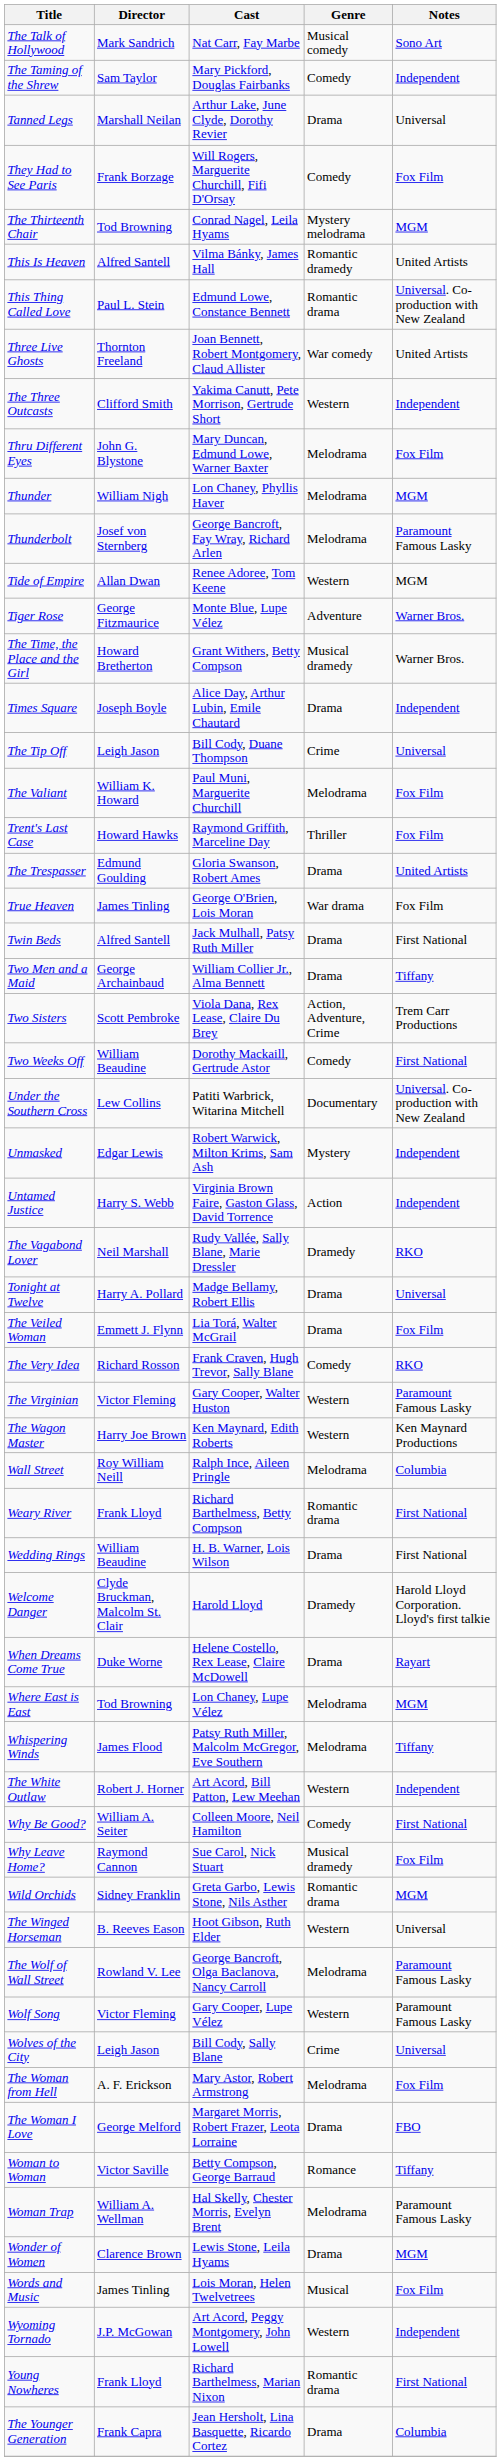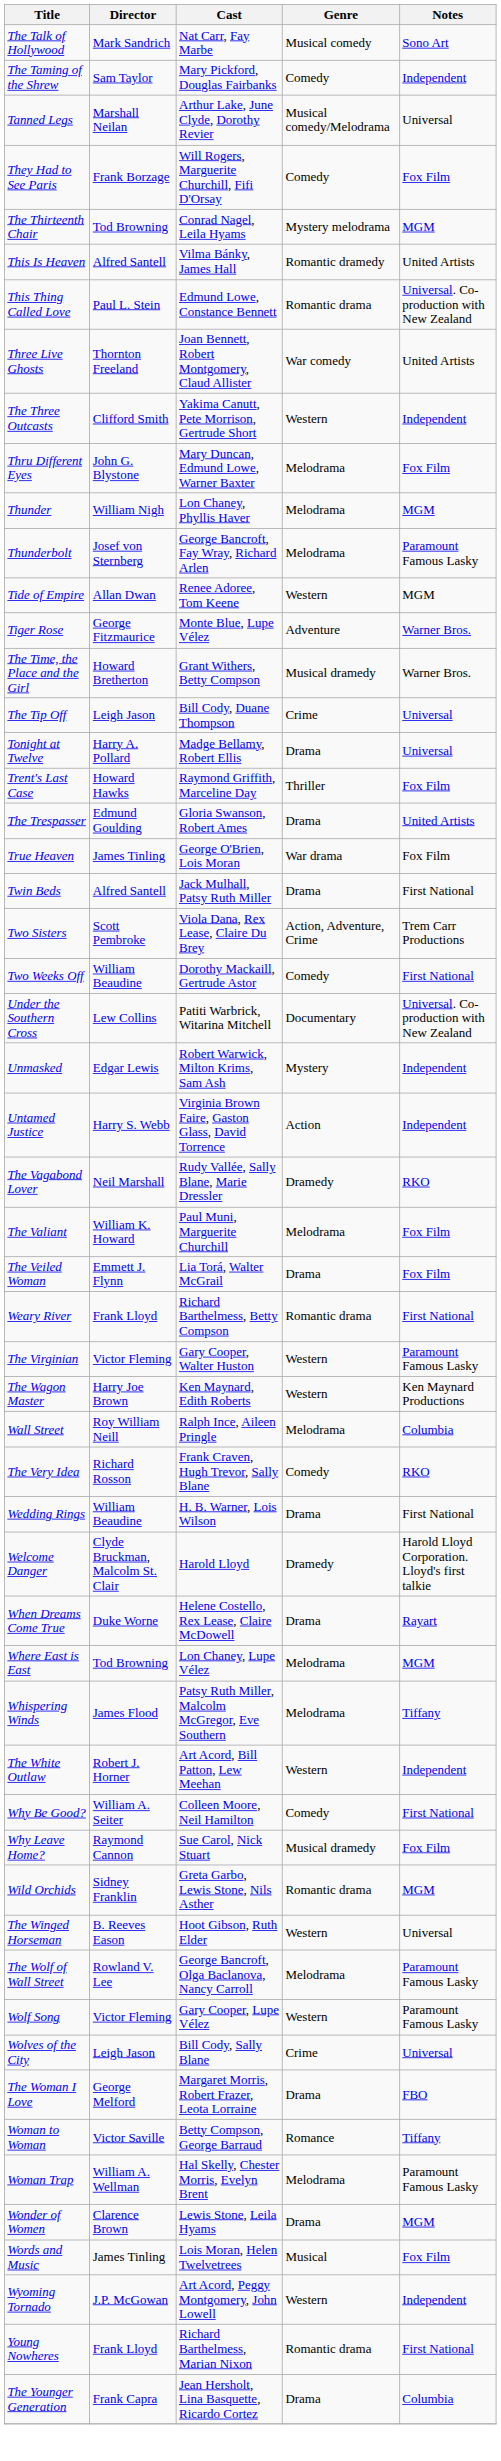 <table class="wikitable">
 <tr>
 <th>Title</th>
 <th>Director</th>
 <th>Cast</th>
 <th>Genre</th>
 <th>Notes</th>
 </tr>
 <tr>
 <td><em><a href='#'>The Talk of Hollywood</a></em></td>
 <td><a href='#'>Mark Sandrich</a></td>
 <td><a href='#'>Nat Carr</a>, <a href='#'>Fay Marbe</a></td>
 <td>Musical comedy</td>
 <td><a href='#'>Sono Art</a></td>
 </tr>
 <tr>
 <td><em><a href='#'>The Taming of the Shrew</a></em></td>
 <td><a href='#'>Sam Taylor</a></td>
 <td><a href='#'>Mary Pickford</a>, <a href='#'>Douglas Fairbanks</a></td>
 <td>Comedy</td>
 <td><a href='#'>Independent</a></td>
 </tr>
 <tr>
 <td><em><a href='#'>Tanned Legs</a></em></td>
 <td><a href='#'>Marshall Neilan</a></td>
 <td><a href='#'>Arthur Lake</a>, <a href='#'>June Clyde</a>, <a href='#'>Dorothy Revier</a></td>
-<td>Drama</td>
+<td>Musical comedy/Melodrama</td>
 <td>Universal</td>
 </tr>
 <tr>
 <td><em><a href='#'>They Had to See Paris</a></em></td>
 <td><a href='#'>Frank Borzage</a></td>
 <td><a href='#'>Will Rogers</a>, <a href='#'>Marguerite Churchill</a>, <a href='#'>Fifi D'Orsay</a></td>
 <td>Comedy</td>
 <td><a href='#'>Fox Film</a></td>
 </tr>
 <tr>
 <td><em><a href='#'>The Thirteenth Chair</a></em></td>
 <td><a href='#'>Tod Browning</a></td>
 <td><a href='#'>Conrad Nagel</a>, <a href='#'>Leila Hyams</a></td>
 <td>Mystery melodrama</td>
 <td><a href='#'>MGM</a></td>
 </tr>
 <tr>
 <td><em><a href='#'>This Is Heaven</a></em></td>
 <td><a href='#'>Alfred Santell</a></td>
 <td><a href='#'>Vilma Bánky</a>, <a href='#'>James Hall</a></td>
 <td>Romantic dramedy</td>
 <td>United Artists</td>
 </tr>
 <tr>
 <td><em><a href='#'>This Thing Called Love</a></em></td>
 <td><a href='#'>Paul L. Stein</a></td>
 <td><a href='#'>Edmund Lowe</a>, <a href='#'>Constance Bennett</a></td>
 <td>Romantic drama</td>
 <td><a href='#'>Universal</a>. Co-production with New Zealand</td>
 </tr>
 <tr>
 <td><em><a href='#'>Three Live Ghosts</a></em></td>
 <td><a href='#'>Thornton Freeland</a></td>
 <td><a href='#'>Joan Bennett</a>, <a href='#'>Robert Montgomery</a>, <a href='#'>Claud Allister</a></td>
 <td>War comedy</td>
 <td>United Artists</td>
 </tr>
 <tr>
 <td><em><a href='#'>The Three Outcasts</a></em></td>
 <td><a href='#'>Clifford Smith</a></td>
 <td><a href='#'>Yakima Canutt</a>, <a href='#'>Pete Morrison</a>, <a href='#'>Gertrude Short</a></td>
 <td>Western</td>
 <td><a href='#'>Independent</a></td>
 </tr>
 <tr>
 <td><em><a href='#'>Thru Different Eyes</a></em></td>
 <td><a href='#'>John G. Blystone</a></td>
 <td><a href='#'>Mary Duncan</a>, <a href='#'>Edmund Lowe</a>, <a href='#'>Warner Baxter</a></td>
 <td>Melodrama</td>
 <td><a href='#'>Fox Film</a></td>
 </tr>
 <tr>
 <td><em><a href='#'>Thunder</a></em></td>
 <td><a href='#'>William Nigh</a></td>
 <td><a href='#'>Lon Chaney</a>, <a href='#'>Phyllis Haver</a></td>
 <td>Melodrama</td>
 <td><a href='#'>MGM</a></td>
 </tr>
 <tr>
 <td><em><a href='#'>Thunderbolt</a></em></td>
 <td><a href='#'>Josef von Sternberg</a></td>
 <td><a href='#'>George Bancroft</a>, <a href='#'>Fay Wray</a>, <a href='#'>Richard Arlen</a></td>
 <td>Melodrama</td>
 <td><a href='#'>Paramount</a> Famous Lasky</td>
 </tr>
 <tr>
 <td><em><a href='#'>Tide of Empire</a></em></td>
 <td><a href='#'>Allan Dwan</a></td>
 <td><a href='#'>Renee Adoree</a>, <a href='#'>Tom Keene</a></td>
 <td>Western</td>
 <td>MGM</td>
 </tr>
 <tr>
 <td><em><a href='#'>Tiger Rose</a></em></td>
 <td><a href='#'>George Fitzmaurice</a></td>
 <td><a href='#'>Monte Blue</a>, <a href='#'>Lupe Vélez</a></td>
 <td>Adventure</td>
 <td><a href='#'>Warner Bros.</a></td>
 </tr>
 <tr>
 <td><em><a href='#'>The Time, the Place and the Girl</a></em></td>
 <td><a href='#'>Howard Bretherton</a></td>
 <td><a href='#'>Grant Withers</a>, <a href='#'>Betty Compson</a></td>
 <td>Musical dramedy</td>
 <td>Warner Bros.</td>
 </tr>
 <tr>
-<td><em><a href='#'>Times Square</a></em></td>
-<td><a href='#'>Joseph Boyle</a></td>
-<td><a href='#'>Alice Day</a>, <a href='#'>Arthur Lubin</a>, <a href='#'>Emile Chautard</a></td>
-<td>Drama</td>
-<td><a href='#'>Independent</a></td>
-</tr>
-<tr>
 <td><em><a href='#'>The Tip Off</a></em></td>
 <td><a href='#'>Leigh Jason</a></td>
 <td><a href='#'>Bill Cody</a>, <a href='#'>Duane Thompson</a></td>
 <td>Crime</td>
 <td><a href='#'>Universal</a></td>
 </tr>
 <tr>
-<td><em><a href='#'>The Valiant</a></em></td>
-<td><a href='#'>William K. Howard</a></td>
-<td><a href='#'>Paul Muni</a>, <a href='#'>Marguerite Churchill</a></td>
-<td>Melodrama</td>
-<td><a href='#'>Fox Film</a></td>
+<td><em><a href='#'>Tonight at Twelve</a></em></td>
+<td><a href='#'>Harry A. Pollard</a></td>
+<td><a href='#'>Madge Bellamy</a>, <a href='#'>Robert Ellis</a></td>
+<td>Drama</td>
+<td><a href='#'>Universal</a></td>
 </tr>
 <tr>
 <td><em><a href='#'>Trent's Last Case</a></em></td>
 <td><a href='#'>Howard Hawks</a></td>
 <td><a href='#'>Raymond Griffith</a>, <a href='#'>Marceline Day</a></td>
 <td>Thriller</td>
 <td><a href='#'>Fox Film</a></td>
 </tr>
 <tr>
 <td><em><a href='#'>The Trespasser</a></em></td>
 <td><a href='#'>Edmund Goulding</a></td>
 <td><a href='#'>Gloria Swanson</a>, <a href='#'>Robert Ames</a></td>
 <td>Drama</td>
 <td><a href='#'>United Artists</a></td>
 </tr>
 <tr>
 <td><em><a href='#'>True Heaven</a></em></td>
 <td><a href='#'>James Tinling</a></td>
 <td><a href='#'>George O'Brien</a>, <a href='#'>Lois Moran</a></td>
 <td>War drama</td>
 <td>Fox Film</td>
 </tr>
 <tr>
 <td><em><a href='#'>Twin Beds</a></em></td>
 <td><a href='#'>Alfred Santell</a></td>
 <td><a href='#'>Jack Mulhall</a>, <a href='#'>Patsy Ruth Miller</a></td>
 <td>Drama</td>
 <td>First National</td>
-</tr>
-<tr>
-<td><em><a href='#'>Two Men and a Maid</a></em></td>
-<td><a href='#'>George Archainbaud</a></td>
-<td><a href='#'>William Collier Jr.</a>, <a href='#'>Alma Bennett</a></td>
-<td>Drama</td>
-<td><a href='#'>Tiffany</a></td>
 </tr>
 <tr>
 <td><em><a href='#'>Two Sisters</a></em></td>
 <td><a href='#'>Scott Pembroke</a></td>
 <td><a href='#'>Viola Dana</a>, <a href='#'>Rex Lease</a>, <a href='#'>Claire Du Brey</a></td>
 <td>Action, Adventure, Crime</td>
 <td>Trem Carr Productions</td>
 </tr>
 <tr>
 <td><em><a href='#'>Two Weeks Off</a></em></td>
 <td><a href='#'>William Beaudine</a></td>
 <td><a href='#'>Dorothy Mackaill</a>, <a href='#'>Gertrude Astor</a></td>
 <td>Comedy</td>
 <td><a href='#'>First National</a></td>
 </tr>
 <tr>
 <td><em><a href='#'>Under the Southern Cross</a></em></td>
 <td><a href='#'>Lew Collins</a></td>
 <td>Patiti Warbrick, Witarina Mitchell</td>
 <td>Documentary</td>
 <td><a href='#'>Universal</a>. Co-production with New Zealand</td>
 </tr>
 <tr>
 <td><em><a href='#'>Unmasked</a></em></td>
 <td><a href='#'>Edgar Lewis</a></td>
 <td><a href='#'>Robert Warwick</a>, <a href='#'>Milton Krims</a>, <a href='#'>Sam Ash</a></td>
 <td>Mystery</td>
 <td><a href='#'>Independent</a></td>
 </tr>
 <tr>
 <td><em><a href='#'>Untamed Justice</a></em></td>
 <td><a href='#'>Harry S. Webb</a></td>
 <td><a href='#'>Virginia Brown Faire</a>, <a href='#'>Gaston Glass</a>, <a href='#'>David Torrence</a></td>
 <td>Action</td>
 <td><a href='#'>Independent</a></td>
 </tr>
 <tr>
 <td><em><a href='#'>The Vagabond Lover</a></em></td>
 <td><a href='#'>Neil Marshall</a></td>
 <td><a href='#'>Rudy Vallée</a>, <a href='#'>Sally Blane</a>, <a href='#'>Marie Dressler</a></td>
 <td>Dramedy</td>
 <td><a href='#'>RKO</a></td>
 </tr>
 <tr>
-<td><em><a href='#'>Tonight at Twelve</a></em></td>
-<td><a href='#'>Harry A. Pollard</a></td>
-<td><a href='#'>Madge Bellamy</a>, <a href='#'>Robert Ellis</a></td>
-<td>Drama</td>
-<td><a href='#'>Universal</a></td>
+<td><em><a href='#'>The Valiant</a></em></td>
+<td><a href='#'>William K. Howard</a></td>
+<td><a href='#'>Paul Muni</a>, <a href='#'>Marguerite Churchill</a></td>
+<td>Melodrama</td>
+<td><a href='#'>Fox Film</a></td>
 </tr>
 <tr>
 <td><em><a href='#'>The Veiled Woman</a></em></td>
 <td><a href='#'>Emmett J. Flynn</a></td>
 <td><a href='#'>Lia Torá</a>, <a href='#'>Walter McGrail</a></td>
 <td>Drama</td>
 <td><a href='#'>Fox Film</a></td>
 </tr>
 <tr>
-<td><em><a href='#'>The Very Idea</a></em></td>
-<td><a href='#'>Richard Rosson</a></td>
-<td><a href='#'>Frank Craven</a>, <a href='#'>Hugh Trevor</a>, <a href='#'>Sally Blane</a></td>
-<td>Comedy</td>
-<td><a href='#'>RKO</a></td>
+<td><em><a href='#'>Weary River</a></em></td>
+<td><a href='#'>Frank Lloyd</a></td>
+<td><a href='#'>Richard Barthelmess</a>, <a href='#'>Betty Compson</a></td>
+<td>Romantic drama</td>
+<td><a href='#'>First National</a></td>
 </tr>
 <tr>
 <td><em><a href='#'>The Virginian</a></em></td>
 <td><a href='#'>Victor Fleming</a></td>
 <td><a href='#'>Gary Cooper</a>, <a href='#'>Walter Huston</a></td>
 <td>Western</td>
 <td><a href='#'>Paramount</a> Famous Lasky</td>
 </tr>
 <tr>
 <td><em><a href='#'>The Wagon Master</a></em></td>
 <td><a href='#'>Harry Joe Brown</a></td>
 <td><a href='#'>Ken Maynard</a>, <a href='#'>Edith Roberts</a></td>
 <td>Western</td>
 <td>Ken Maynard Productions</td>
 </tr>
 <tr>
 <td><em><a href='#'>Wall Street</a></em></td>
 <td><a href='#'>Roy William Neill</a></td>
 <td><a href='#'>Ralph Ince</a>, <a href='#'>Aileen Pringle</a></td>
 <td>Melodrama</td>
 <td><a href='#'>Columbia</a></td>
 </tr>
 <tr>
-<td><em><a href='#'>Weary River</a></em></td>
-<td><a href='#'>Frank Lloyd</a></td>
-<td><a href='#'>Richard Barthelmess</a>, <a href='#'>Betty Compson</a></td>
-<td>Romantic drama</td>
-<td><a href='#'>First National</a></td>
+<td><em><a href='#'>The Very Idea</a></em></td>
+<td><a href='#'>Richard Rosson</a></td>
+<td><a href='#'>Frank Craven</a>, <a href='#'>Hugh Trevor</a>, <a href='#'>Sally Blane</a></td>
+<td>Comedy</td>
+<td><a href='#'>RKO</a></td>
 </tr>
 <tr>
 <td><em><a href='#'>Wedding Rings</a></em></td>
 <td><a href='#'>William Beaudine</a></td>
 <td><a href='#'>H. B. Warner</a>, <a href='#'>Lois Wilson</a></td>
 <td>Drama</td>
 <td>First National</td>
 </tr>
 <tr>
 <td><em><a href='#'>Welcome Danger</a></em></td>
 <td><a href='#'>Clyde Bruckman</a>, <a href='#'>Malcolm St. Clair</a></td>
 <td><a href='#'>Harold Lloyd</a></td>
 <td>Dramedy</td>
 <td>Harold Lloyd Corporation. Lloyd's first talkie</td>
 </tr>
 <tr>
 <td><em><a href='#'>When Dreams Come True</a></em></td>
 <td><a href='#'>Duke Worne</a></td>
 <td><a href='#'>Helene Costello</a>, <a href='#'>Rex Lease</a>, <a href='#'>Claire McDowell</a></td>
 <td>Drama</td>
 <td><a href='#'>Rayart</a></td>
 </tr>
 <tr>
 <td><em><a href='#'>Where East is East</a></em></td>
 <td><a href='#'>Tod Browning</a></td>
 <td><a href='#'>Lon Chaney</a>, <a href='#'>Lupe Vélez</a></td>
 <td>Melodrama</td>
 <td><a href='#'>MGM</a></td>
 </tr>
 <tr>
 <td><em><a href='#'>Whispering Winds</a></em></td>
 <td><a href='#'>James Flood</a></td>
 <td><a href='#'>Patsy Ruth Miller</a>, <a href='#'>Malcolm McGregor</a>, <a href='#'>Eve Southern</a></td>
 <td>Melodrama</td>
 <td><a href='#'>Tiffany</a></td>
 </tr>
 <tr>
 <td><em><a href='#'>The White Outlaw</a></em></td>
 <td><a href='#'>Robert J. Horner</a></td>
 <td><a href='#'>Art Acord</a>, <a href='#'>Bill Patton</a>, <a href='#'>Lew Meehan</a></td>
 <td>Western</td>
 <td><a href='#'>Independent</a></td>
 </tr>
 <tr>
 <td><em><a href='#'>Why Be Good?</a></em></td>
 <td><a href='#'>William A. Seiter</a></td>
 <td><a href='#'>Colleen Moore</a>, <a href='#'>Neil Hamilton</a></td>
 <td>Comedy</td>
 <td><a href='#'>First National</a></td>
 </tr>
 <tr>
 <td><em><a href='#'>Why Leave Home?</a></em></td>
 <td><a href='#'>Raymond Cannon</a></td>
 <td><a href='#'>Sue Carol</a>, <a href='#'>Nick Stuart</a></td>
 <td>Musical dramedy</td>
 <td><a href='#'>Fox Film</a></td>
 </tr>
 <tr>
 <td><em><a href='#'>Wild Orchids</a></em></td>
 <td><a href='#'>Sidney Franklin</a></td>
 <td><a href='#'>Greta Garbo</a>, <a href='#'>Lewis Stone</a>, <a href='#'>Nils Asther</a></td>
 <td>Romantic drama</td>
 <td><a href='#'>MGM</a></td>
 </tr>
 <tr>
 <td><em><a href='#'>The Winged Horseman</a></em></td>
 <td><a href='#'>B. Reeves Eason</a></td>
 <td><a href='#'>Hoot Gibson</a>, <a href='#'>Ruth Elder</a></td>
 <td>Western</td>
 <td>Universal</td>
 </tr>
 <tr>
 <td><em><a href='#'>The Wolf of Wall Street</a></em></td>
 <td><a href='#'>Rowland V. Lee</a></td>
 <td><a href='#'>George Bancroft</a>, <a href='#'>Olga Baclanova</a>, <a href='#'>Nancy Carroll</a></td>
 <td>Melodrama</td>
 <td><a href='#'>Paramount</a> Famous Lasky</td>
 </tr>
 <tr>
 <td><em><a href='#'>Wolf Song</a></em></td>
 <td><a href='#'>Victor Fleming</a></td>
 <td><a href='#'>Gary Cooper</a>, <a href='#'>Lupe Vélez</a></td>
 <td>Western</td>
 <td>Paramount Famous Lasky</td>
 </tr>
 <tr>
 <td><em><a href='#'>Wolves of the City</a></em></td>
 <td><a href='#'>Leigh Jason</a></td>
 <td><a href='#'>Bill Cody</a>, <a href='#'>Sally Blane</a></td>
 <td>Crime</td>
 <td><a href='#'>Universal</a></td>
 </tr>
 <tr>
-<td><em><a href='#'>The Woman from Hell</a></em></td>
-<td>A. F. Erickson</td>
-<td><a href='#'>Mary Astor</a>, <a href='#'>Robert Armstrong</a></td>
-<td>Melodrama</td>
-<td><a href='#'>Fox Film</a></td>
-</tr>
-<tr>
 <td><em><a href='#'>The Woman I Love</a></em></td>
 <td><a href='#'>George Melford</a></td>
 <td><a href='#'>Margaret Morris</a>, <a href='#'>Robert Frazer</a>, <a href='#'>Leota Lorraine</a></td>
 <td>Drama</td>
 <td><a href='#'>FBO</a></td>
 </tr>
 <tr>
 <td><em><a href='#'>Woman to Woman</a></em></td>
 <td><a href='#'>Victor Saville</a></td>
 <td><a href='#'>Betty Compson</a>, <a href='#'>George Barraud</a></td>
 <td>Romance</td>
 <td><a href='#'>Tiffany</a></td>
 </tr>
 <tr>
 <td><em><a href='#'>Woman Trap</a></em></td>
 <td><a href='#'>William A. Wellman</a></td>
 <td><a href='#'>Hal Skelly</a>, <a href='#'>Chester Morris</a>, <a href='#'>Evelyn Brent</a></td>
 <td>Melodrama</td>
 <td>Paramount Famous Lasky</td>
 </tr>
 <tr>
 <td><em><a href='#'>Wonder of Women</a></em></td>
 <td><a href='#'>Clarence Brown</a></td>
 <td><a href='#'>Lewis Stone</a>, <a href='#'>Leila Hyams</a></td>
 <td>Drama</td>
 <td><a href='#'>MGM</a></td>
 </tr>
 <tr>
 <td><em><a href='#'>Words and Music</a></em></td>
 <td>James Tinling</td>
 <td><a href='#'>Lois Moran</a>, <a href='#'>Helen Twelvetrees</a></td>
 <td>Musical</td>
 <td><a href='#'>Fox Film</a></td>
 </tr>
 <tr>
 <td><em><a href='#'>Wyoming Tornado</a></em></td>
 <td><a href='#'>J.P. McGowan</a></td>
 <td><a href='#'>Art Acord</a>, <a href='#'>Peggy Montgomery</a>, <a href='#'>John Lowell</a></td>
 <td>Western</td>
 <td><a href='#'>Independent</a></td>
 </tr>
 <tr>
 <td><em><a href='#'>Young Nowheres</a></em></td>
 <td><a href='#'>Frank Lloyd</a></td>
 <td><a href='#'>Richard Barthelmess</a>, <a href='#'>Marian Nixon</a></td>
 <td>Romantic drama</td>
 <td><a href='#'>First National</a></td>
 </tr>
 <tr>
 <td><em><a href='#'>The Younger Generation</a></em></td>
 <td><a href='#'>Frank Capra</a></td>
 <td><a href='#'>Jean Hersholt</a>, <a href='#'>Lina Basquette</a>, <a href='#'>Ricardo Cortez</a></td>
 <td>Drama</td>
 <td><a href='#'>Columbia</a></td>
 </tr>
 <tr>
 </tr>
 </table>
